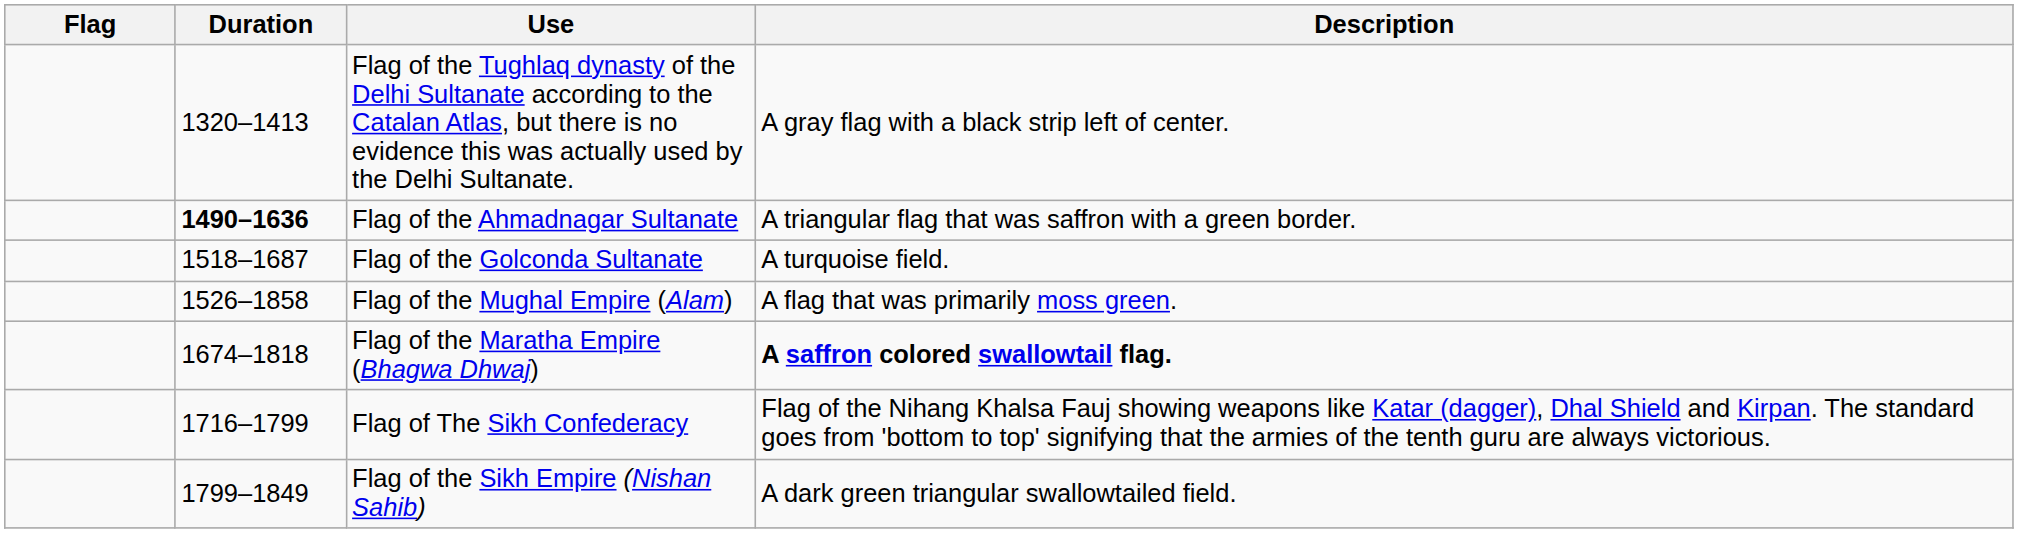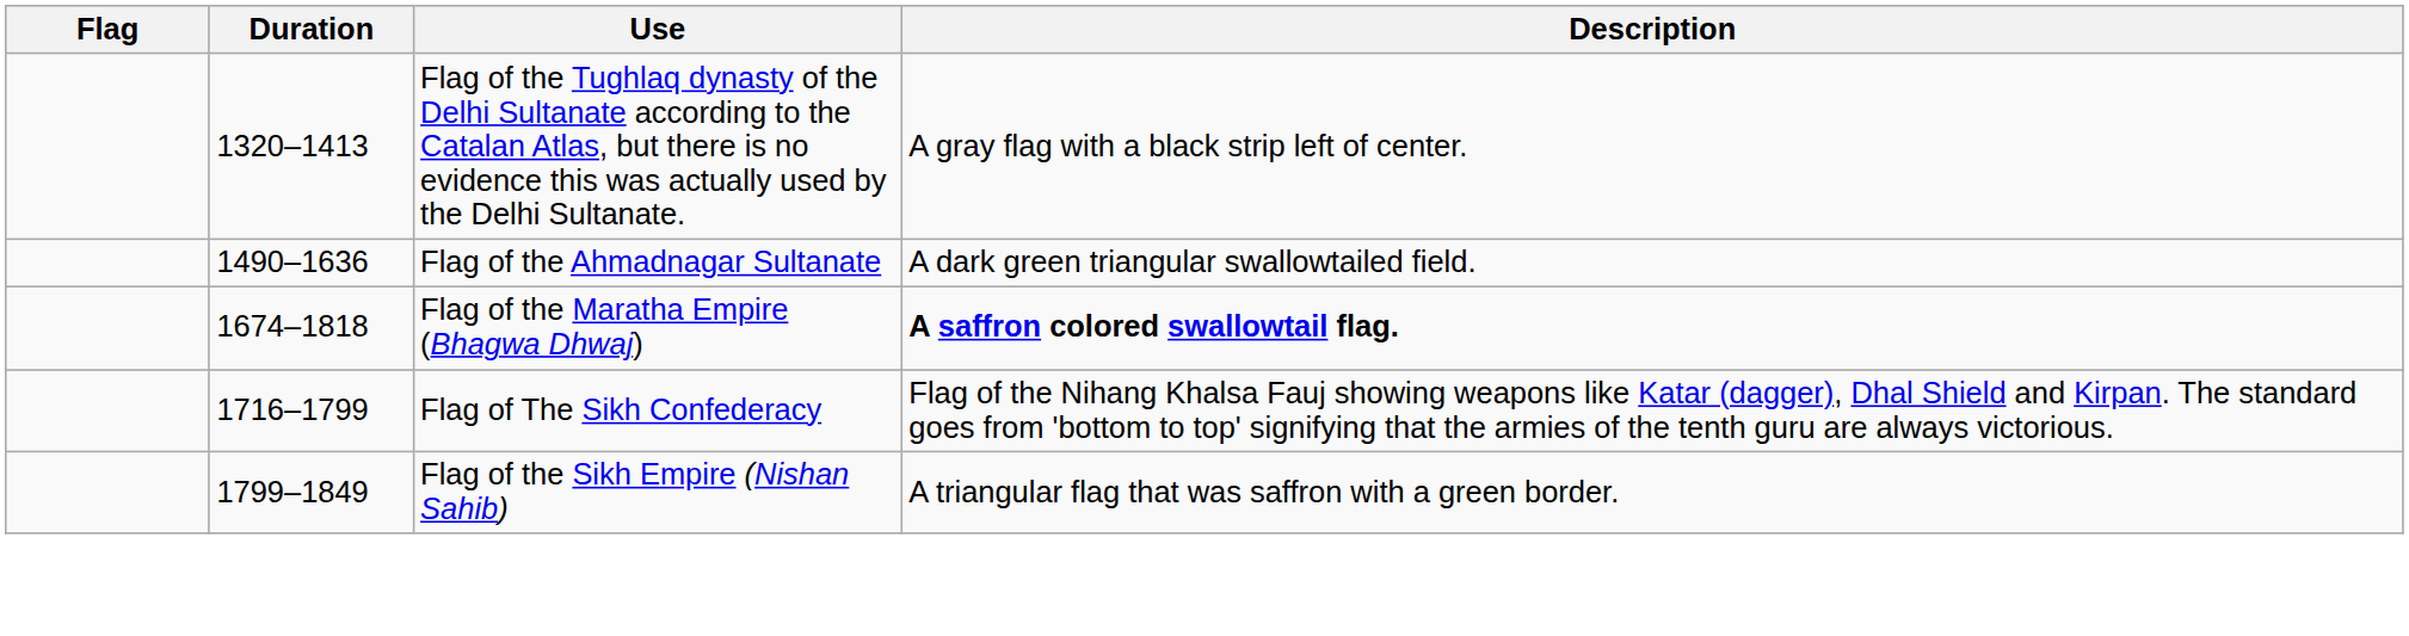 <table class="wikitable" width="100%">
 <tr>
 <th style="width:100px;">Flag</th>
 <th style="width:100px;">Duration</th>
 <th style="width:250px;">Use</th>
 <th style="min-width:250px">Description</th>
 </tr>
 <tr>
 <td></td>
 <td>1320–1413</td>
 <td>Flag of the <a href='#'>Tughlaq dynasty</a> of the <a href='#'>Delhi Sultanate</a> according to the <a href='#'>Catalan Atlas</a>, but there is no evidence this was actually used by the Delhi Sultanate.</td>
 <td>A gray flag with a black strip left of center.</td>
 </tr>
 <tr>
 <td></td>
-<td><strong>1490–1636</strong></td>
+<td>1490–1636</td>
 <td>Flag of the <a href='#'>Ahmadnagar Sultanate</a></td>
-<td>A triangular flag that was saffron with a green border.</td>
-</tr>
-<tr>
-<td></td>
-<td>1518–1687</td>
-<td>Flag of the <a href='#'>Golconda Sultanate</a></td>
-<td>A turquoise field.</td>
-</tr>
-<tr>
-<td></td>
-<td>1526–1858</td>
-<td>Flag of the <a href='#'>Mughal Empire</a> (<a href='#'><em>Alam</em></a>)</td>
-<td>A flag that was primarily <a href='#'>moss green</a>.</td>
+<td>A dark green triangular swallowtailed field.</td>
 </tr>
 <tr>
 <td></td>
 <td>1674–1818</td>
 <td>Flag of the <a href='#'>Maratha Empire</a> (<em><a href='#'>Bhagwa Dhwaj</a></em>)</td>
 <td><strong>A <a href='#'>saffron</a> colored <a href='#'>swallowtail</a> flag.</strong></td>
 </tr>
 <tr>
 <td></td>
 <td>1716–1799</td>
 <td>Flag of The <a href='#'>Sikh Confederacy</a></td>
 <td>Flag of the Nihang Khalsa Fauj showing weapons like <a href='#'>Katar (dagger)</a>, <a href='#'>Dhal Shield</a> and <a href='#'>Kirpan</a>. The standard goes from 'bottom to top' signifying that the armies of the tenth guru are always victorious.</td>
 </tr>
 <tr>
 <td></td>
 <td>1799–1849</td>
 <td>Flag of the <a href='#'>Sikh Empire</a> <em>(<a href='#'>Nishan Sahib</a>)</em></td>
-<td>A dark green triangular swallowtailed field.</td>
+<td>A triangular flag that was saffron with a green border.</td>
 </tr>
 </table>
